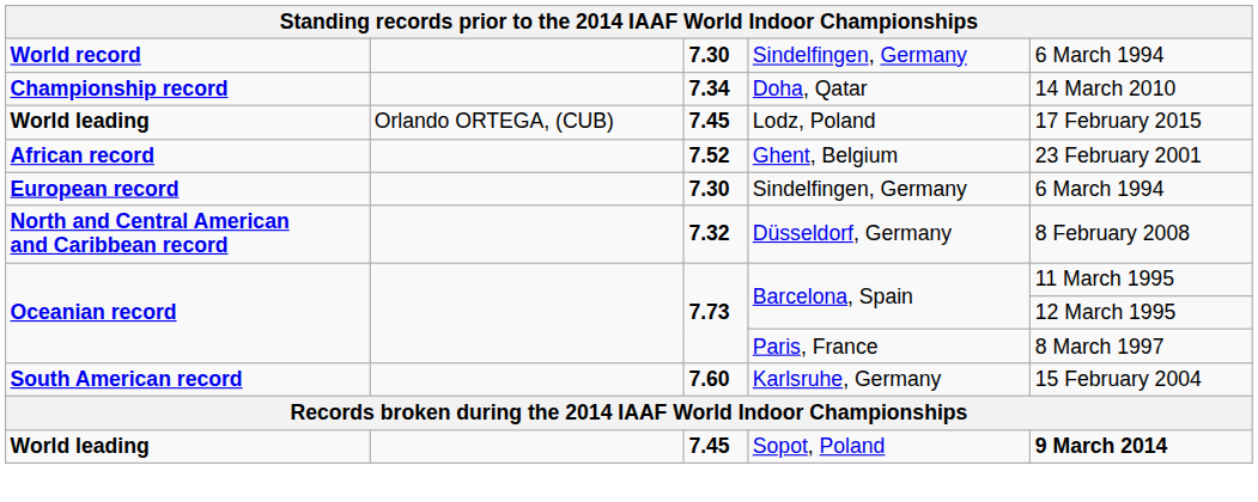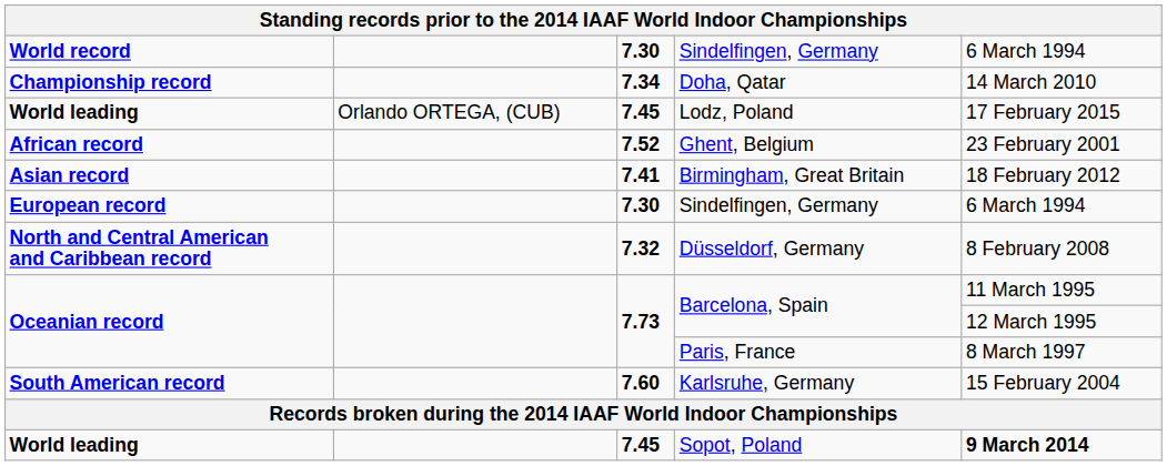 <table class="wikitable" width=75%>
 <tr>
 <th colspan="5">Standing records prior to the 2014 IAAF World Indoor Championships</th>
 </tr>
 <tr>
 <td><strong><a href='#'>World record</a></strong></td>
 <td></td>
 <td><strong>7.30</strong></td>
 <td><a href='#'>Sindelfingen</a>, <a href='#'>Germany</a></td>
 <td>6 March 1994</td>
 </tr>
 <tr>
 <td><strong><a href='#'>Championship record</a></strong></td>
 <td></td>
 <td><strong>7.34</strong></td>
 <td><a href='#'>Doha</a>, Qatar</td>
 <td>14 March 2010</td>
 </tr>
 <tr>
 <td><strong>World leading</strong></td>
 <td>Orlando ORTEGA, (CUB)</td>
 <td><strong>7.45</strong></td>
 <td>Lodz, Poland</td>
 <td>17 February 2015</td>
 </tr>
 <tr>
 <td><strong><a href='#'>African record</a></strong></td>
 <td></td>
 <td><strong>7.52</strong></td>
 <td><a href='#'>Ghent</a>, Belgium</td>
 <td>23 February 2001</td>
+</tr>
+<tr>
+<td><strong><a href='#'>Asian record</a></strong></td>
+<td></td>
+<td><strong>7.41</strong></td>
+<td><a href='#'>Birmingham</a>, Great Britain</td>
+<td>18 February 2012</td>
 </tr>
 <tr>
 <td><strong><a href='#'>European record</a></strong></td>
 <td></td>
 <td><strong>7.30</strong></td>
 <td>Sindelfingen, Germany</td>
 <td>6 March 1994</td>
 </tr>
 <tr>
 <td><strong><a href='#'>North and Central American <br>and Caribbean record</a></strong></td>
 <td></td>
 <td><strong>7.32</strong></td>
 <td><a href='#'>Düsseldorf</a>, Germany</td>
 <td>8 February 2008</td>
 </tr>
 <tr>
 <td rowspan=3><strong><a href='#'>Oceanian record</a></strong></td>
 <td rowspan=3></td>
 <td rowspan=3><strong>7.73</strong></td>
 <td rowspan=2><a href='#'>Barcelona</a>, Spain</td>
 <td>11 March 1995</td>
 </tr>
 <tr>
 <td>12 March 1995</td>
 </tr>
 <tr>
 <td><a href='#'>Paris</a>, France</td>
 <td>8 March 1997</td>
 </tr>
 <tr>
 <td><strong><a href='#'>South American record</a></strong></td>
 <td></td>
 <td><strong>7.60</strong></td>
 <td><a href='#'>Karlsruhe</a>, Germany</td>
 <td>15 February 2004</td>
 </tr>
 <tr>
 <th colspan="5">Records broken during the 2014 IAAF World Indoor Championships</th>
 </tr>
 <tr>
 <td><strong>World leading</strong></td>
 <td></td>
 <td><strong>7.45</strong></td>
 <td><a href='#'>Sopot</a>, <a href='#'>Poland</a></td>
 <td><strong>9 March 2014</strong></td>
 </tr>
 </table>
